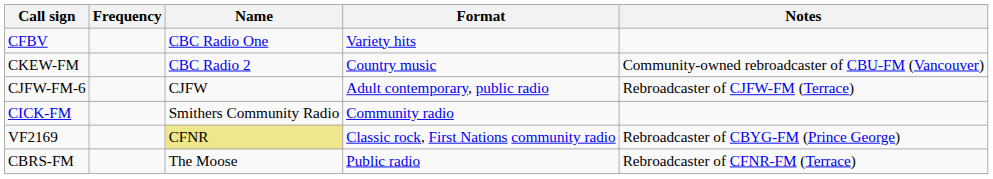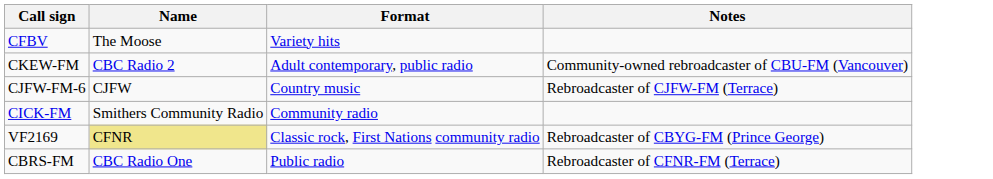 <table class="wikitable">
 <tr>
 <th>Call sign</th>
-<th>Frequency</th>
 <th>Name</th>
 <th>Format</th>
 <th>Notes</th>
 </tr>
 <tr>
 <td><a href='#'>CFBV</a></td>
-<td></td>
-<td><a href='#'>CBC Radio One</a></td>
+<td>The Moose</td>
 <td><a href='#'>Variety hits</a></td>
 <td></td>
 </tr>
 <tr>
 <td>CKEW-FM</td>
-<td></td>
 <td><a href='#'>CBC Radio 2</a></td>
-<td><a href='#'>Country music</a></td>
+<td><a href='#'>Adult contemporary</a>, <a href='#'>public radio</a></td>
 <td>Community-owned rebroadcaster of <a href='#'>CBU-FM</a> (<a href='#'>Vancouver</a>)</td>
 </tr>
 <tr>
 <td>CJFW-FM-6</td>
-<td></td>
 <td>CJFW</td>
-<td><a href='#'>Adult contemporary</a>, <a href='#'>public radio</a></td>
+<td><a href='#'>Country music</a></td>
 <td>Rebroadcaster of <a href='#'>CJFW-FM</a> (<a href='#'>Terrace</a>)</td>
 </tr>
 <tr>
 <td><a href='#'>CICK-FM</a></td>
-<td></td>
 <td>Smithers Community Radio</td>
 <td><a href='#'>Community radio</a></td>
 <td></td>
 </tr>
 <tr>
 <td>VF2169</td>
-<td></td>
 <td style="background: khaki;">CFNR</td>
 <td><a href='#'>Classic rock</a>, <a href='#'>First Nations</a> <a href='#'>community radio</a></td>
 <td>Rebroadcaster of <a href='#'>CBYG-FM</a> (<a href='#'>Prince George</a>)</td>
 </tr>
 <tr>
 <td>CBRS-FM</td>
-<td></td>
-<td>The Moose</td>
+<td><a href='#'>CBC Radio One</a></td>
 <td><a href='#'>Public radio</a></td>
 <td>Rebroadcaster of <a href='#'>CFNR-FM</a> (<a href='#'>Terrace</a>)</td>
 </tr>
 </table>
